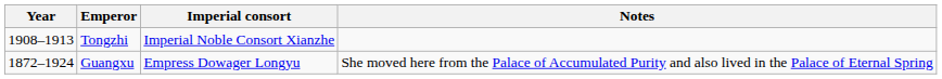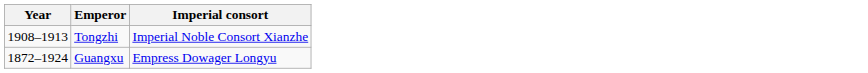 <table class="wikitable">
 <tr>
 <th>Year</th>
 <th>Emperor</th>
 <th>Imperial consort</th>
-<th>Notes</th>
 </tr>
 <tr>
 <td>1908–1913</td>
 <td><a href='#'>Tongzhi</a></td>
 <td><a href='#'>Imperial Noble Consort Xianzhe</a></td>
-<td></td>
 </tr>
 <tr>
 <td>1872–1924</td>
 <td><a href='#'>Guangxu</a></td>
 <td><a href='#'>Empress Dowager Longyu</a></td>
-<td>She moved here from the <a href='#'>Palace of Accumulated Purity</a> and also lived in the <a href='#'>Palace of Eternal Spring</a></td>
 </tr>
 </table>
